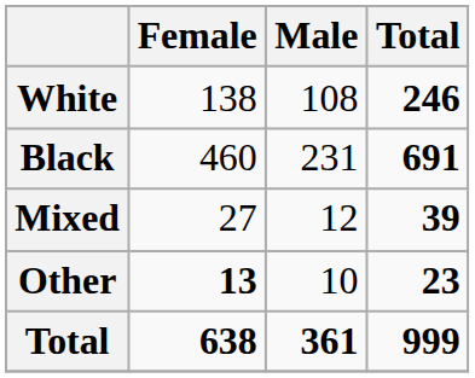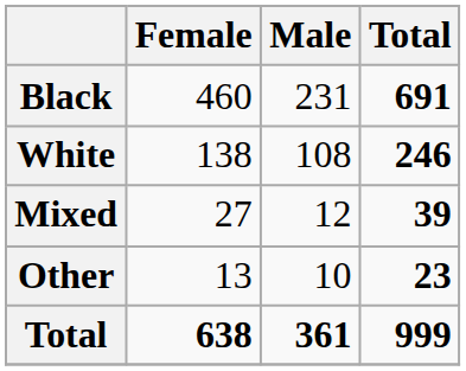 <table class="wikitable">
 <tr>
 <th></th>
 <th>Female</th>
 <th>Male</th>
 <th>Total</th>
 </tr>
 <tr>
+<th>Black</th>
+<td style="text-align: right;">460</td>
+<td style="text-align: right;">231</td>
+<td style="text-align: right;"><strong>691</strong></td>
+</tr>
+<tr>
 <th>White</th>
 <td style="text-align: right;">138</td>
 <td style="text-align: right;">108</td>
 <td style="text-align: right;"><strong>246</strong></td>
-</tr>
-<tr>
-<th>Black</th>
-<td style="text-align: right;">460</td>
-<td style="text-align: right;">231</td>
-<td style="text-align: right;"><strong>691</strong></td>
 </tr>
 <tr>
 <th>Mixed</th>
 <td style="text-align: right;">27</td>
 <td style="text-align: right;">12</td>
 <td style="text-align: right;"><strong>39</strong></td>
 </tr>
 <tr>
 <th>Other</th>
-<td style="text-align: right;"><strong>13</strong></td>
+<td style="text-align: right;">13</td>
 <td style="text-align: right;">10</td>
 <td style="text-align: right;"><strong>23</strong></td>
 </tr>
 <tr>
 <th>Total</th>
 <td style="text-align: right;"><strong>638</strong></td>
 <td style="text-align: right;"><strong>361</strong></td>
 <td style="text-align: right;"><strong>999</strong></td>
 </tr>
 <tr>
 </tr>
 </table>
